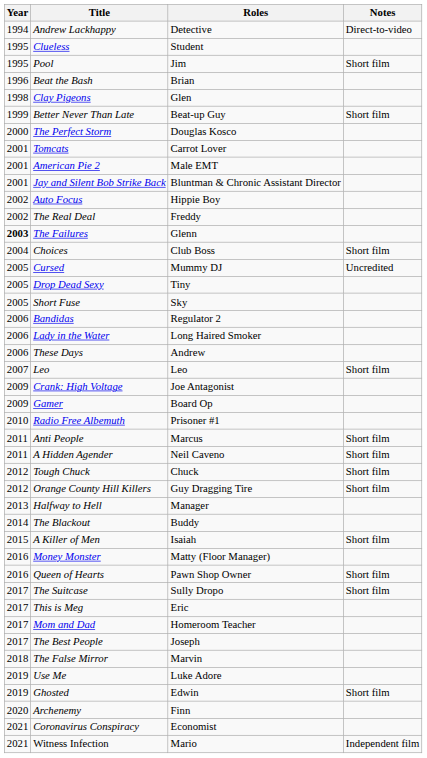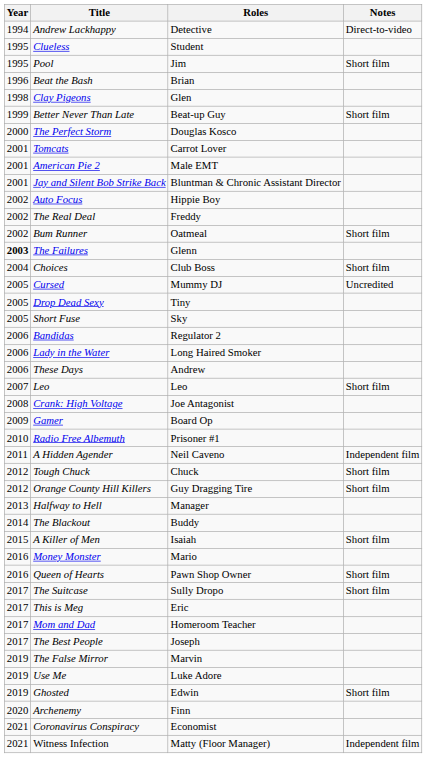 <table class = "wikitable sortable">
 <tr>
 <th>Year</th>
 <th>Title</th>
 <th>Roles</th>
 <th>Notes</th>
 </tr>
 <tr>
 <td>1994</td>
 <td><em>Andrew Lackhappy</em></td>
 <td>Detective</td>
 <td>Direct-to-video</td>
 </tr>
 <tr>
 <td>1995</td>
 <td><em><a href='#'>Clueless</a></em></td>
 <td>Student</td>
 <td></td>
 </tr>
 <tr>
 <td>1995</td>
 <td><em>Pool</em></td>
 <td>Jim</td>
 <td>Short film</td>
 </tr>
 <tr>
 <td>1996</td>
 <td><em>Beat the Bash</em></td>
 <td>Brian</td>
 <td></td>
 </tr>
 <tr>
 <td>1998</td>
 <td><em><a href='#'>Clay Pigeons</a></em></td>
 <td>Glen</td>
 <td></td>
 </tr>
 <tr>
 <td>1999</td>
 <td><em>Better Never Than Late</em></td>
 <td>Beat-up Guy</td>
 <td>Short film</td>
 </tr>
 <tr>
 <td>2000</td>
 <td><em><a href='#'>The Perfect Storm</a></em></td>
 <td>Douglas Kosco</td>
 <td></td>
 </tr>
 <tr>
 <td>2001</td>
 <td><em><a href='#'>Tomcats</a></em></td>
 <td>Carrot Lover</td>
 <td></td>
 </tr>
 <tr>
 <td>2001</td>
 <td><em><a href='#'>American Pie 2</a></em></td>
 <td>Male EMT</td>
 <td></td>
 </tr>
 <tr>
 <td>2001</td>
 <td><em><a href='#'>Jay and Silent Bob Strike Back</a></em></td>
 <td>Bluntman & Chronic Assistant Director</td>
 <td></td>
 </tr>
 <tr>
 <td>2002</td>
 <td><em><a href='#'>Auto Focus</a></em></td>
 <td>Hippie Boy</td>
 <td></td>
 </tr>
 <tr>
 <td>2002</td>
 <td><em>The Real Deal</em></td>
 <td>Freddy</td>
 <td></td>
 </tr>
 <tr>
+<td>2002</td>
+<td><em>Bum Runner</em></td>
+<td>Oatmeal</td>
+<td>Short film</td>
+</tr>
+<tr>
 <td><strong>2003</strong></td>
 <td><em><a href='#'>The Failures</a></em></td>
 <td>Glenn</td>
 <td></td>
 </tr>
 <tr>
 <td>2004</td>
 <td><em>Choices</em></td>
 <td>Club Boss</td>
 <td>Short film</td>
 </tr>
 <tr>
 <td>2005</td>
 <td><em><a href='#'>Cursed</a></em></td>
 <td>Mummy DJ</td>
 <td>Uncredited</td>
 </tr>
 <tr>
 <td>2005</td>
 <td><em><a href='#'>Drop Dead Sexy</a></em></td>
 <td>Tiny</td>
 <td></td>
 </tr>
 <tr>
 <td>2005</td>
 <td><em>Short Fuse</em></td>
 <td>Sky</td>
 <td></td>
 </tr>
 <tr>
 <td>2006</td>
 <td><em><a href='#'>Bandidas</a></em></td>
 <td>Regulator 2</td>
 <td></td>
 </tr>
 <tr>
 <td>2006</td>
 <td><em><a href='#'>Lady in the Water</a></em></td>
 <td>Long Haired Smoker</td>
 <td></td>
 </tr>
 <tr>
 <td>2006</td>
 <td><em>These Days</em></td>
 <td>Andrew</td>
 <td></td>
 </tr>
 <tr>
 <td>2007</td>
 <td><em>Leo</em></td>
 <td>Leo</td>
 <td>Short film</td>
 </tr>
 <tr>
-<td>2009</td>
+<td>2008</td>
 <td><em><a href='#'>Crank: High Voltage</a></em></td>
 <td>Joe Antagonist</td>
 <td></td>
 </tr>
 <tr>
 <td>2009</td>
 <td><em><a href='#'>Gamer</a></em></td>
 <td>Board Op</td>
 <td></td>
 </tr>
 <tr>
 <td>2010</td>
 <td><em><a href='#'>Radio Free Albemuth</a></em></td>
 <td>Prisoner #1</td>
 <td></td>
 </tr>
 <tr>
 <td>2011</td>
-<td><em>Anti People</em></td>
-<td>Marcus</td>
-<td>Short film</td>
-</tr>
-<tr>
-<td>2011</td>
 <td><em>A Hidden Agender</em></td>
 <td>Neil Caveno</td>
-<td>Short film</td>
+<td>Independent film</td>
 </tr>
 <tr>
 <td>2012</td>
 <td><em>Tough Chuck</em></td>
 <td>Chuck</td>
 <td>Short film</td>
 </tr>
 <tr>
 <td>2012</td>
 <td><em>Orange County Hill Killers</em></td>
 <td>Guy Dragging Tire</td>
 <td>Short film</td>
 </tr>
 <tr>
 <td>2013</td>
 <td><em>Halfway to Hell</em></td>
 <td>Manager</td>
 <td></td>
 </tr>
 <tr>
 <td>2014</td>
 <td><em>The Blackout</em></td>
 <td>Buddy</td>
 <td></td>
 </tr>
 <tr>
 <td>2015</td>
 <td><em>A Killer of Men</em></td>
 <td>Isaiah</td>
 <td>Short film</td>
 </tr>
 <tr>
 <td>2016</td>
 <td><em><a href='#'>Money Monster</a></em></td>
-<td>Matty (Floor Manager)</td>
+<td>Mario</td>
 <td></td>
 </tr>
 <tr>
 <td>2016</td>
 <td><em>Queen of Hearts</em></td>
 <td>Pawn Shop Owner</td>
 <td>Short film</td>
 </tr>
 <tr>
 <td>2017</td>
 <td><em>The Suitcase</em></td>
 <td>Sully Dropo</td>
 <td>Short film</td>
 </tr>
 <tr>
 <td>2017</td>
 <td><em>This is Meg</em></td>
 <td>Eric</td>
 <td></td>
 </tr>
 <tr>
 <td>2017</td>
 <td><em><a href='#'>Mom and Dad</a></em></td>
 <td>Homeroom Teacher</td>
 <td></td>
 </tr>
 <tr>
 <td>2017</td>
 <td><em>The Best People</em></td>
 <td>Joseph</td>
 <td></td>
 </tr>
 <tr>
-<td>2018</td>
+<td>2019</td>
 <td><em>The False Mirror</em></td>
 <td>Marvin</td>
 <td></td>
 </tr>
 <tr>
 <td>2019</td>
 <td><em>Use Me</em></td>
 <td>Luke Adore</td>
 <td></td>
 </tr>
 <tr>
 <td>2019</td>
 <td><em>Ghosted</em></td>
 <td>Edwin</td>
 <td>Short film</td>
 </tr>
 <tr>
 <td>2020</td>
 <td><em>Archenemy</em></td>
 <td>Finn</td>
 <td></td>
 </tr>
 <tr>
 <td>2021</td>
 <td><em>Coronavirus Conspiracy</em></td>
 <td>Economist</td>
 <td></td>
 </tr>
 <tr>
 <td>2021</td>
 <td>Witness Infection</td>
-<td>Mario</td>
+<td>Matty (Floor Manager)</td>
 <td>Independent film</td>
 </tr>
 </table>
